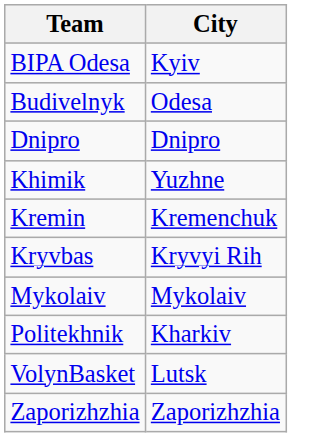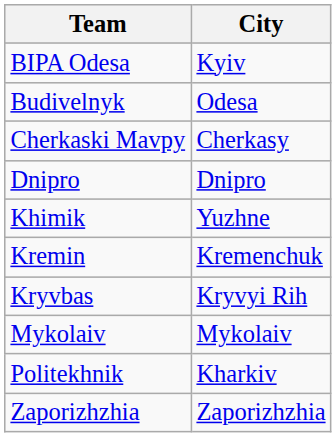 <table class="wikitable sortable">
 <tr>
 <th>Team</th>
 <th>City</th>
 </tr>
 <tr>
 <td><a href='#'>BIPA Odesa</a></td>
 <td><a href='#'>Kyiv</a></td>
 </tr>
 <tr>
 <td><a href='#'>Budivelnyk</a></td>
 <td><a href='#'>Odesa</a></td>
+</tr>
+<tr>
+<td><a href='#'>Cherkaski Mavpy</a></td>
+<td><a href='#'>Cherkasy</a></td>
 </tr>
 <tr>
 <td><a href='#'>Dnipro</a></td>
 <td><a href='#'>Dnipro</a></td>
 </tr>
 <tr>
 <td><a href='#'>Khimik</a></td>
 <td><a href='#'>Yuzhne</a></td>
 </tr>
 <tr>
 <td><a href='#'>Kremin</a></td>
 <td><a href='#'>Kremenchuk</a></td>
 </tr>
 <tr>
 <td><a href='#'>Kryvbas</a></td>
 <td><a href='#'>Kryvyi Rih</a></td>
 </tr>
 <tr>
 <td><a href='#'>Mykolaiv</a></td>
 <td><a href='#'>Mykolaiv</a></td>
 </tr>
 <tr>
 <td><a href='#'>Politekhnik</a></td>
 <td><a href='#'>Kharkiv</a></td>
 </tr>
 <tr>
-<td><a href='#'>VolynBasket</a></td>
-<td><a href='#'>Lutsk</a></td>
-</tr>
-<tr>
 <td><a href='#'>Zaporizhzhia</a></td>
 <td><a href='#'>Zaporizhzhia</a></td>
 </tr>
 </table>
